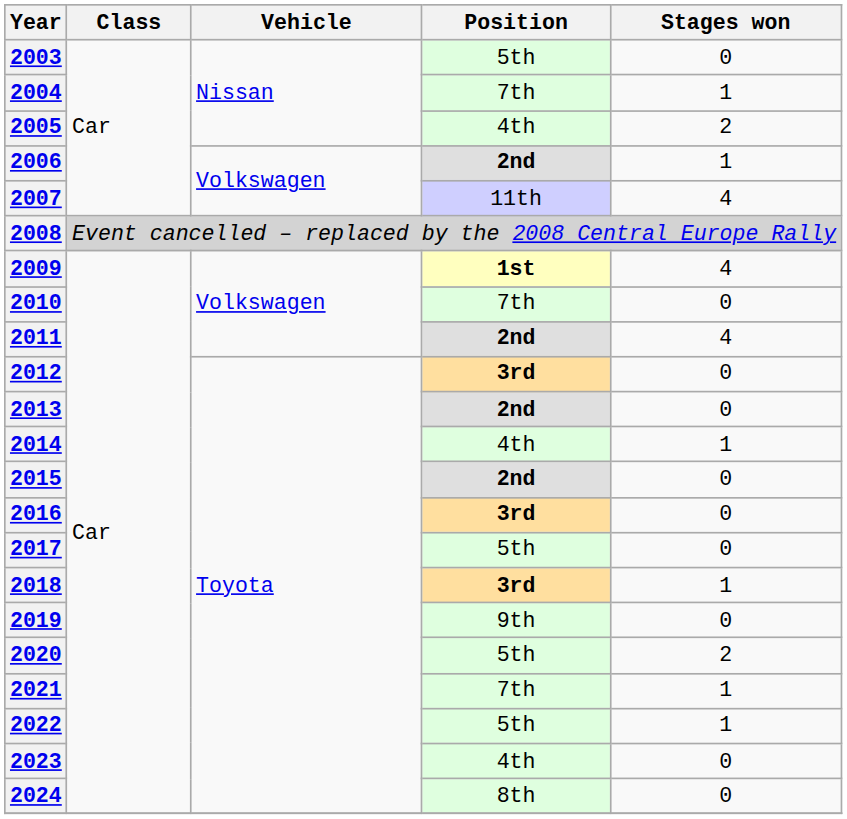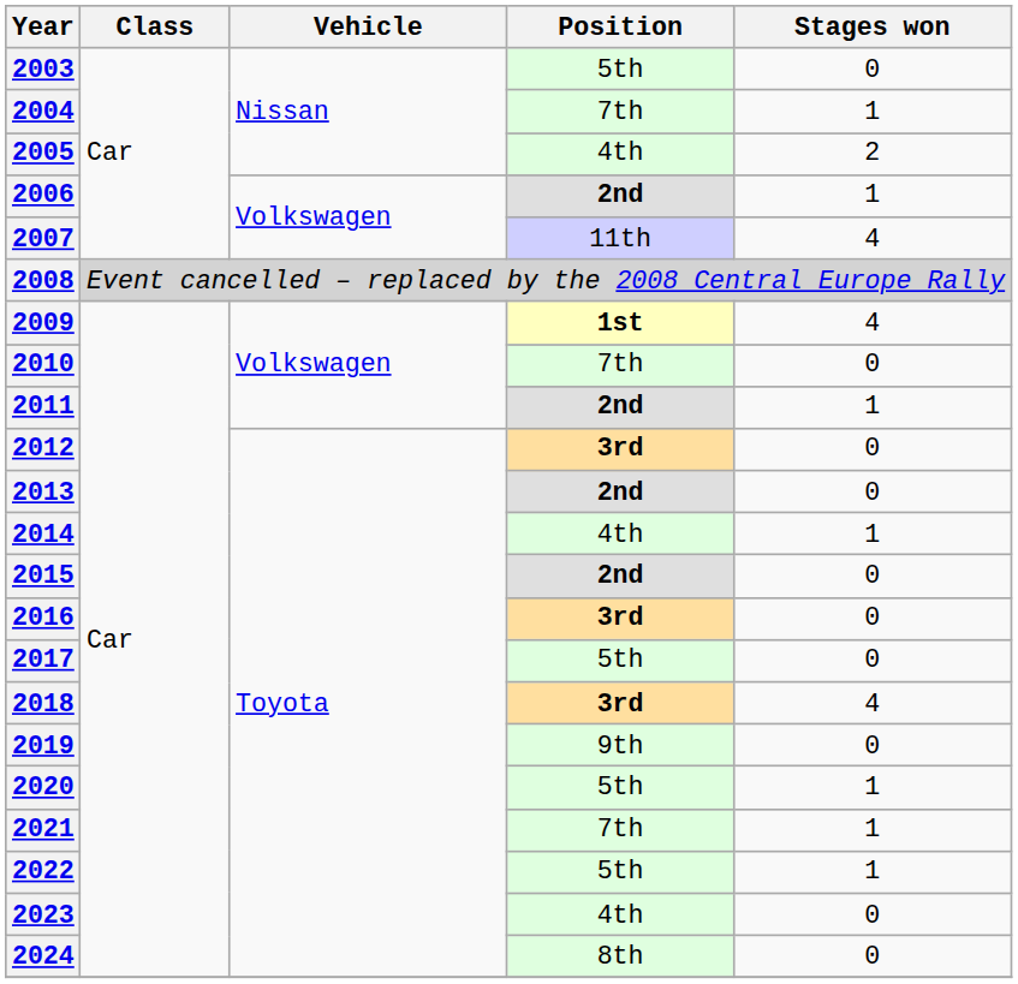 <table class="wikitable">
 <tr>
 <th>Year</th>
 <th>Class</th>
 <th>Vehicle</th>
 <th>Position</th>
 <th>Stages won</th>
 </tr>
 <tr>
 <th><a href='#'>2003</a></th>
 <td rowspan=5>Car</td>
 <td rowspan=3> <a href='#'>Nissan</a></td>
 <td align="center" style="background:#DFFFDF;">5th</td>
 <td align="center">0</td>
 </tr>
 <tr>
 <th><a href='#'>2004</a></th>
 <td align="center" style="background:#DFFFDF;">7th</td>
 <td align="center">1</td>
 </tr>
 <tr>
 <th><a href='#'>2005</a></th>
 <td align="center" style="background:#DFFFDF;">4th</td>
 <td align="center">2</td>
 </tr>
 <tr>
 <th><a href='#'>2006</a></th>
 <td rowspan=2> <a href='#'>Volkswagen</a></td>
 <td align="center" style="background:#DFDFDF;"><strong>2nd</strong></td>
 <td align="center">1</td>
 </tr>
 <tr>
 <th><a href='#'>2007</a></th>
 <td align="center" style="background:#CFCFFF;">11th</td>
 <td align="center">4</td>
 </tr>
 <tr>
 <th><a href='#'>2008</a></th>
 <td colspan=4 align=center style="background:lightgrey;"><em>Event cancelled – replaced by the <a href='#'>2008 Central Europe Rally</a></em></td>
 </tr>
 <tr>
 <th><a href='#'>2009</a></th>
 <td rowspan=16>Car</td>
 <td rowspan=3> <a href='#'>Volkswagen</a></td>
 <td align="center" style="background:#FFFFBF;"><strong>1st</strong></td>
 <td align="center">4</td>
 </tr>
 <tr>
 <th><a href='#'>2010</a></th>
 <td align="center" style="background:#DFFFDF;">7th</td>
 <td align="center">0</td>
 </tr>
 <tr>
 <th><a href='#'>2011</a></th>
 <td align="center" style="background:#DFDFDF;"><strong>2nd</strong></td>
-<td align="center">4</td>
+<td align="center">1</td>
 </tr>
 <tr>
 <th><a href='#'>2012</a></th>
 <td rowspan=13> <a href='#'>Toyota</a></td>
 <td align="center" style="background:#FFDF9F;"><strong>3rd</strong></td>
 <td align="center">0</td>
 </tr>
 <tr>
 <th><a href='#'>2013</a></th>
 <td align="center" style="background:#DFDFDF;"><strong>2nd</strong></td>
 <td align="center">0</td>
 </tr>
 <tr>
 <th><a href='#'>2014</a></th>
 <td align="center" style="background:#DFFFDF;">4th</td>
 <td align="center">1</td>
 </tr>
 <tr>
 <th><a href='#'>2015</a></th>
 <td align="center" style="background:#DFDFDF;"><strong>2nd</strong></td>
 <td align="center">0</td>
 </tr>
 <tr>
 <th><a href='#'>2016</a></th>
 <td align="center" style="background:#FFDF9F;"><strong>3rd</strong></td>
 <td align="center">0</td>
 </tr>
 <tr>
 <th><a href='#'>2017</a></th>
 <td align="center" style="background:#DFFFDF;">5th</td>
 <td align="center">0</td>
 </tr>
 <tr>
 <th><a href='#'>2018</a></th>
 <td align="center" style="background:#FFDF9F;"><strong>3rd</strong></td>
-<td align="center">1</td>
+<td align="center">4</td>
 </tr>
 <tr>
 <th><a href='#'>2019</a></th>
 <td align="center" style="background:#DFFFDF;">9th</td>
 <td align="center">0</td>
 </tr>
 <tr>
 <th><a href='#'>2020</a></th>
 <td align="center" style="background:#DFFFDF;">5th</td>
-<td align="center">2</td>
+<td align="center">1</td>
 </tr>
 <tr>
 <th><a href='#'>2021</a></th>
 <td align="center" style="background:#DFFFDF;">7th</td>
 <td align="center">1</td>
 </tr>
 <tr>
 <th><a href='#'>2022</a></th>
 <td align="center" style="background:#DFFFDF;">5th</td>
 <td align="center">1</td>
 </tr>
 <tr>
 <th><a href='#'>2023</a></th>
 <td align="center" style="background:#DFFFDF;">4th</td>
 <td align="center">0</td>
 </tr>
 <tr>
 <th><a href='#'>2024</a></th>
 <td align="center" style="background:#DFFFDF;">8th</td>
 <td align="center">0</td>
 </tr>
 <tr>
 </tr>
 </table>
